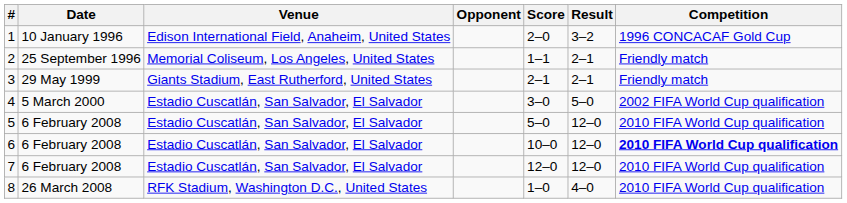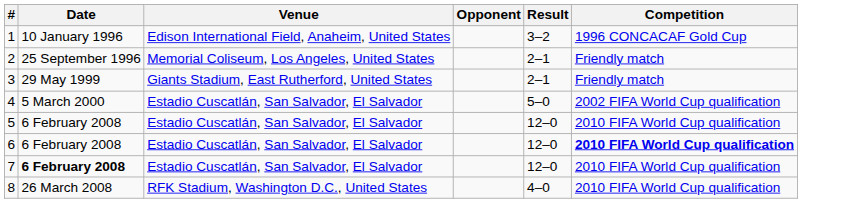 <table class="wikitable">
 <tr>
 <th>#</th>
 <th>Date</th>
 <th>Venue</th>
 <th>Opponent</th>
-<th>Score</th>
 <th>Result</th>
 <th>Competition</th>
 </tr>
 <tr>
 <td>1</td>
 <td>10 January 1996</td>
 <td><a href='#'>Edison International Field</a>, <a href='#'>Anaheim</a>, <a href='#'>United States</a></td>
 <td></td>
-<td>2–0</td>
 <td>3–2</td>
 <td><a href='#'>1996 CONCACAF Gold Cup</a></td>
 </tr>
 <tr>
 <td>2</td>
 <td>25 September 1996</td>
 <td><a href='#'>Memorial Coliseum</a>, <a href='#'>Los Angeles</a>, <a href='#'>United States</a></td>
 <td></td>
-<td>1–1</td>
 <td>2–1</td>
 <td><a href='#'>Friendly match</a></td>
 </tr>
 <tr>
 <td>3</td>
 <td>29 May 1999</td>
 <td><a href='#'>Giants Stadium</a>, <a href='#'>East Rutherford</a>, <a href='#'>United States</a></td>
 <td></td>
 <td>2–1</td>
-<td>2–1</td>
 <td><a href='#'>Friendly match</a></td>
 </tr>
 <tr>
 <td>4</td>
 <td>5 March 2000</td>
 <td><a href='#'>Estadio Cuscatlán</a>, <a href='#'>San Salvador</a>, <a href='#'>El Salvador</a></td>
 <td></td>
-<td>3–0</td>
 <td>5–0</td>
 <td><a href='#'>2002 FIFA World Cup qualification</a></td>
 </tr>
 <tr>
 <td>5</td>
 <td>6 February 2008</td>
 <td><a href='#'>Estadio Cuscatlán</a>, <a href='#'>San Salvador</a>, <a href='#'>El Salvador</a></td>
 <td></td>
-<td>5–0</td>
 <td>12–0</td>
 <td><a href='#'>2010 FIFA World Cup qualification</a></td>
 </tr>
 <tr>
 <td>6</td>
 <td>6 February 2008</td>
 <td><a href='#'>Estadio Cuscatlán</a>, <a href='#'>San Salvador</a>, <a href='#'>El Salvador</a></td>
 <td></td>
-<td>10–0</td>
 <td>12–0</td>
 <td><strong><a href='#'>2010 FIFA World Cup qualification</a></strong></td>
 </tr>
 <tr>
 <td>7</td>
-<td>6 February 2008</td>
+<td><strong>6 February 2008</strong></td>
 <td><a href='#'>Estadio Cuscatlán</a>, <a href='#'>San Salvador</a>, <a href='#'>El Salvador</a></td>
 <td></td>
-<td>12–0</td>
 <td>12–0</td>
 <td><a href='#'>2010 FIFA World Cup qualification</a></td>
 </tr>
 <tr>
 <td>8</td>
 <td>26 March 2008</td>
 <td><a href='#'>RFK Stadium</a>, <a href='#'>Washington D.C.</a>, <a href='#'>United States</a></td>
 <td></td>
-<td>1–0</td>
 <td>4–0</td>
 <td><a href='#'>2010 FIFA World Cup qualification</a></td>
 </tr>
 </table>
